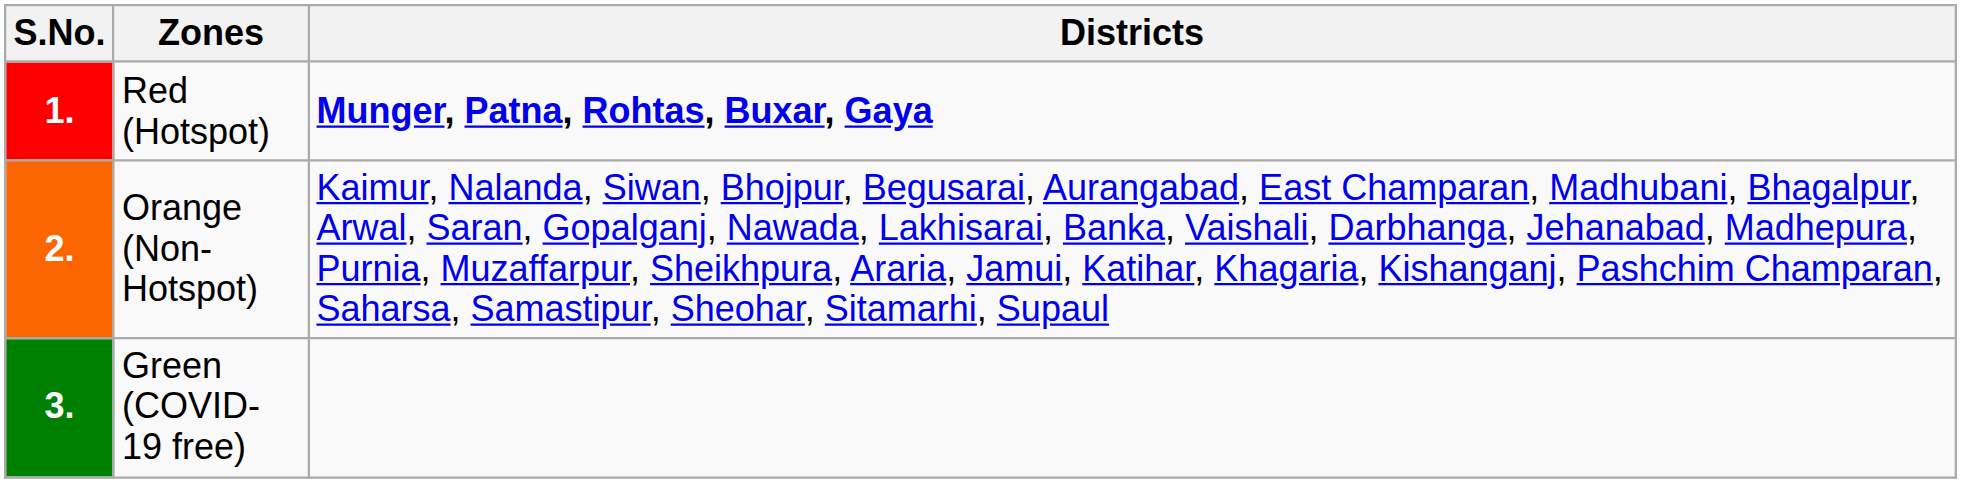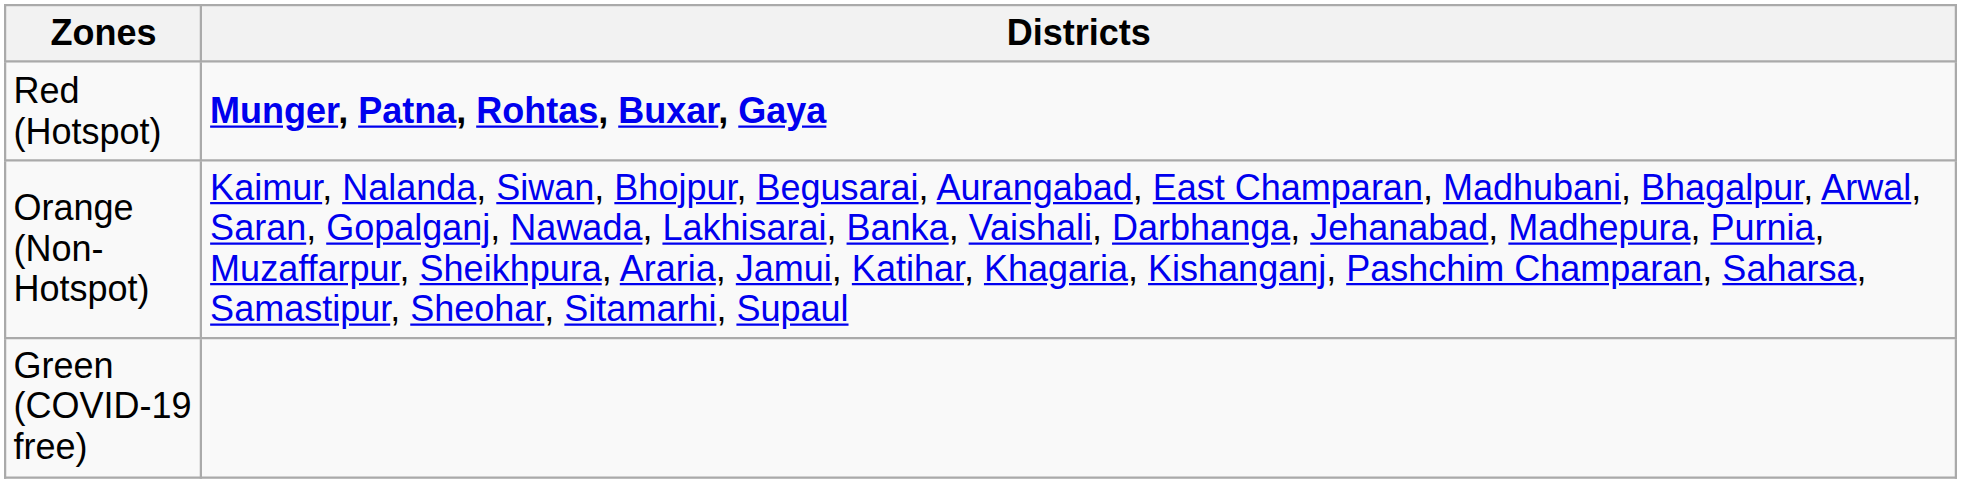 <table class="wikitable">
 <tr valign=top>
-<th>S.No.<br></th>
 <th>Zones</th>
 <th>Districts</th>
 </tr>
 <tr>
-<td ! style="text-align:center; background:#f00; color:white;"><strong>1.</strong></td>
 <td>Red<br> (Hotspot)</td>
 <td><strong><a href='#'>Munger</a>, <a href='#'>Patna</a>, <a href='#'>Rohtas</a>, <a href='#'>Buxar</a>, <a href='#'>Gaya</a></strong></td>
 </tr>
 <tr>
-<td ! style="text-align:center; background:#FC6600; color:white"><strong>2.</strong></td>
 <td>Orange<br> (Non-Hotspot)</td>
 <td><a href='#'>Kaimur</a>, <a href='#'>Nalanda</a>, <a href='#'>Siwan</a>, <a href='#'>Bhojpur</a>, <a href='#'>Begusarai</a>, <a href='#'>Aurangabad</a>, <a href='#'>East Champaran</a>, <a href='#'>Madhubani</a>, <a href='#'>Bhagalpur</a>, <a href='#'>Arwal</a>, <a href='#'>Saran</a>, <a href='#'>Gopalganj</a>, <a href='#'>Nawada</a>, <a href='#'>Lakhisarai</a>, <a href='#'>Banka</a>, <a href='#'>Vaishali</a>, <a href='#'>Darbhanga</a>, <a href='#'>Jehanabad</a>, <a href='#'>Madhepura</a>, <a href='#'>Purnia</a>, <a href='#'>Muzaffarpur</a>, <a href='#'>Sheikhpura</a>, <a href='#'>Araria</a>, <a href='#'>Jamui</a>, <a href='#'>Katihar</a>, <a href='#'>Khagaria</a>, <a href='#'>Kishanganj</a>, <a href='#'>Pashchim Champaran</a>, <a href='#'>Saharsa</a>, <a href='#'>Samastipur</a>, <a href='#'>Sheohar</a>, <a href='#'>Sitamarhi</a>, <a href='#'>Supaul</a></td>
 </tr>
 <tr>
-<td ! style="text-align:center; background:green; color:white;"><strong>3.</strong></td>
 <td>Green<br> (COVID-19 free)</td>
 <td></td>
 </tr>
 </table>
